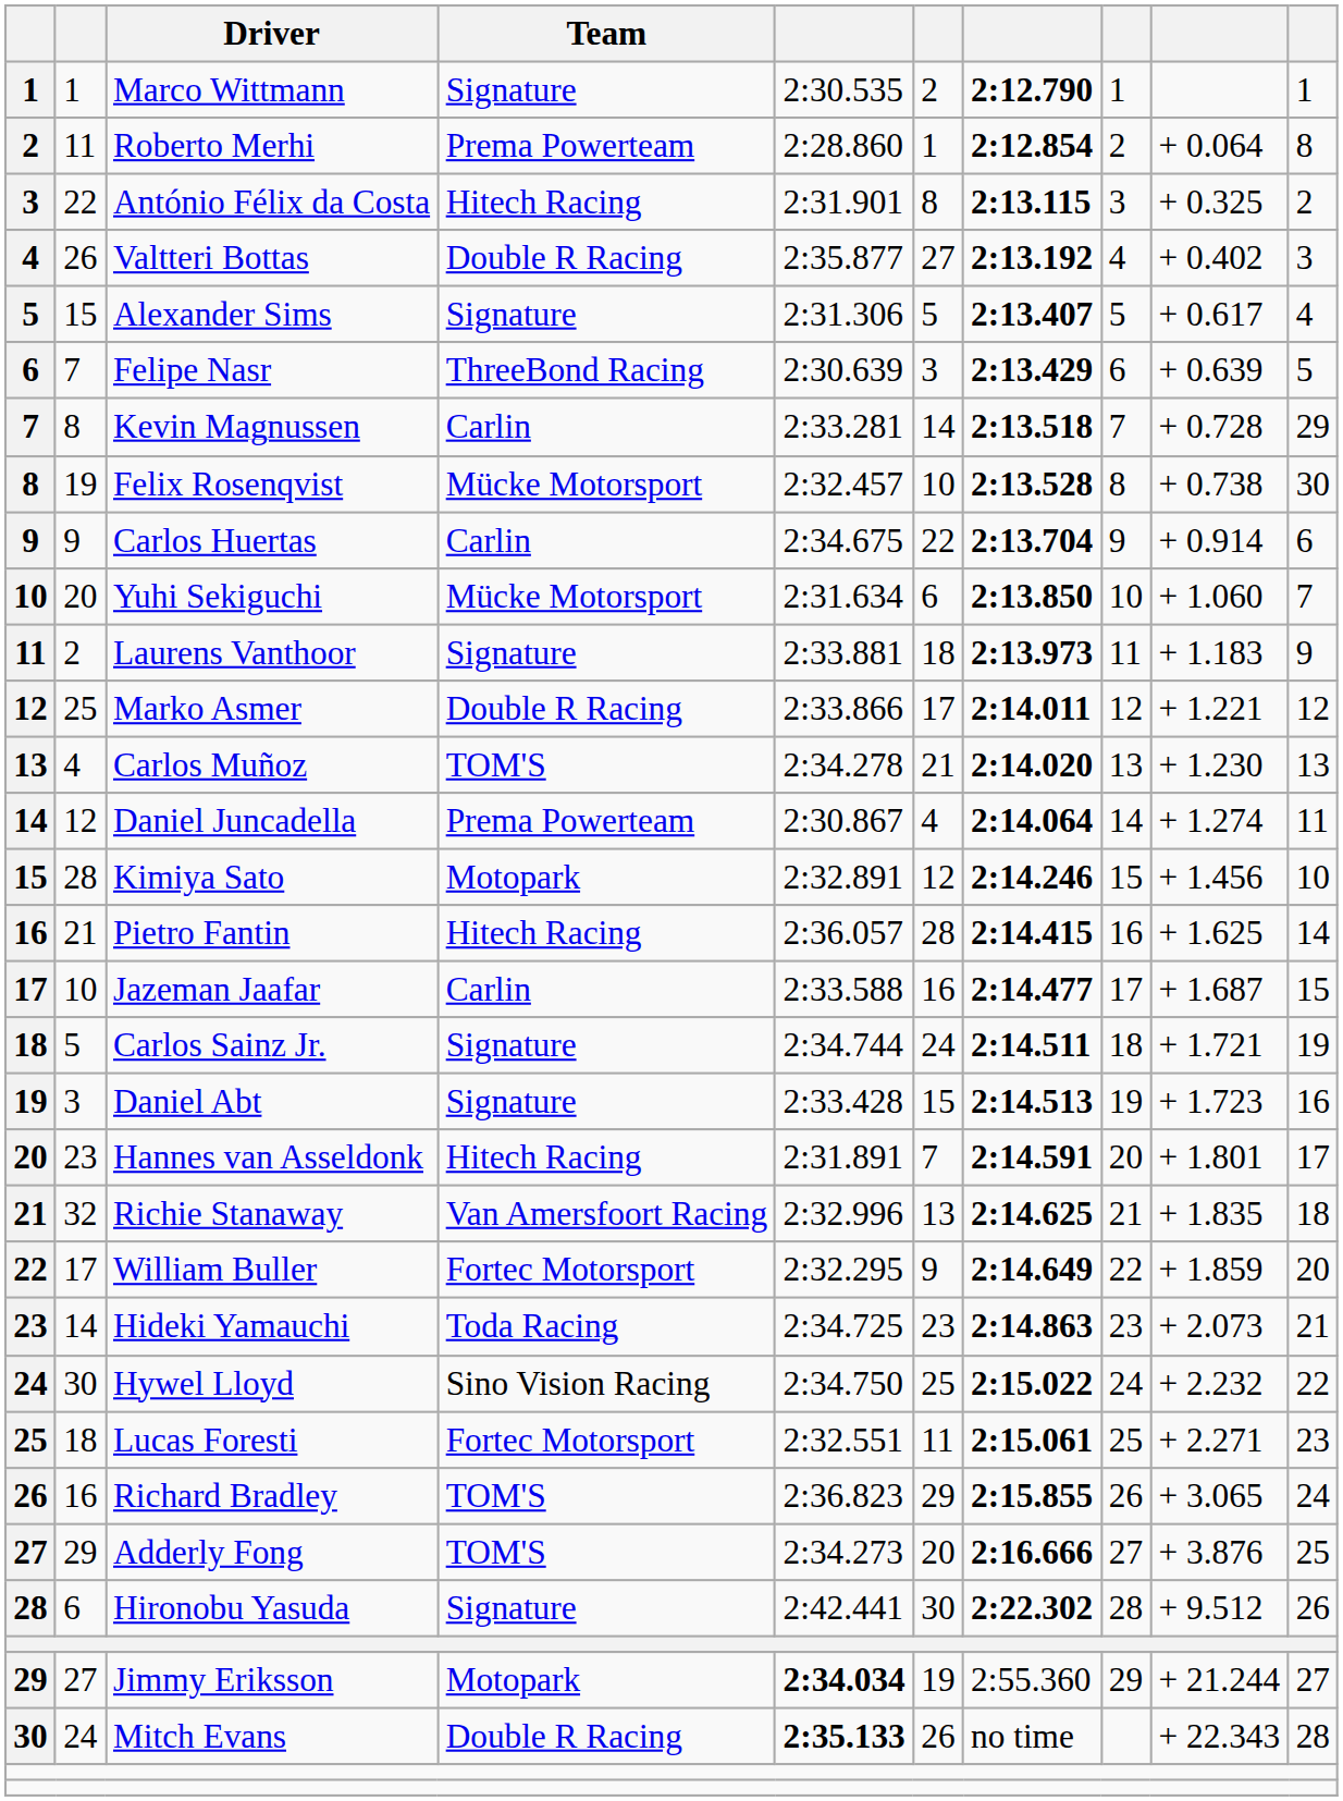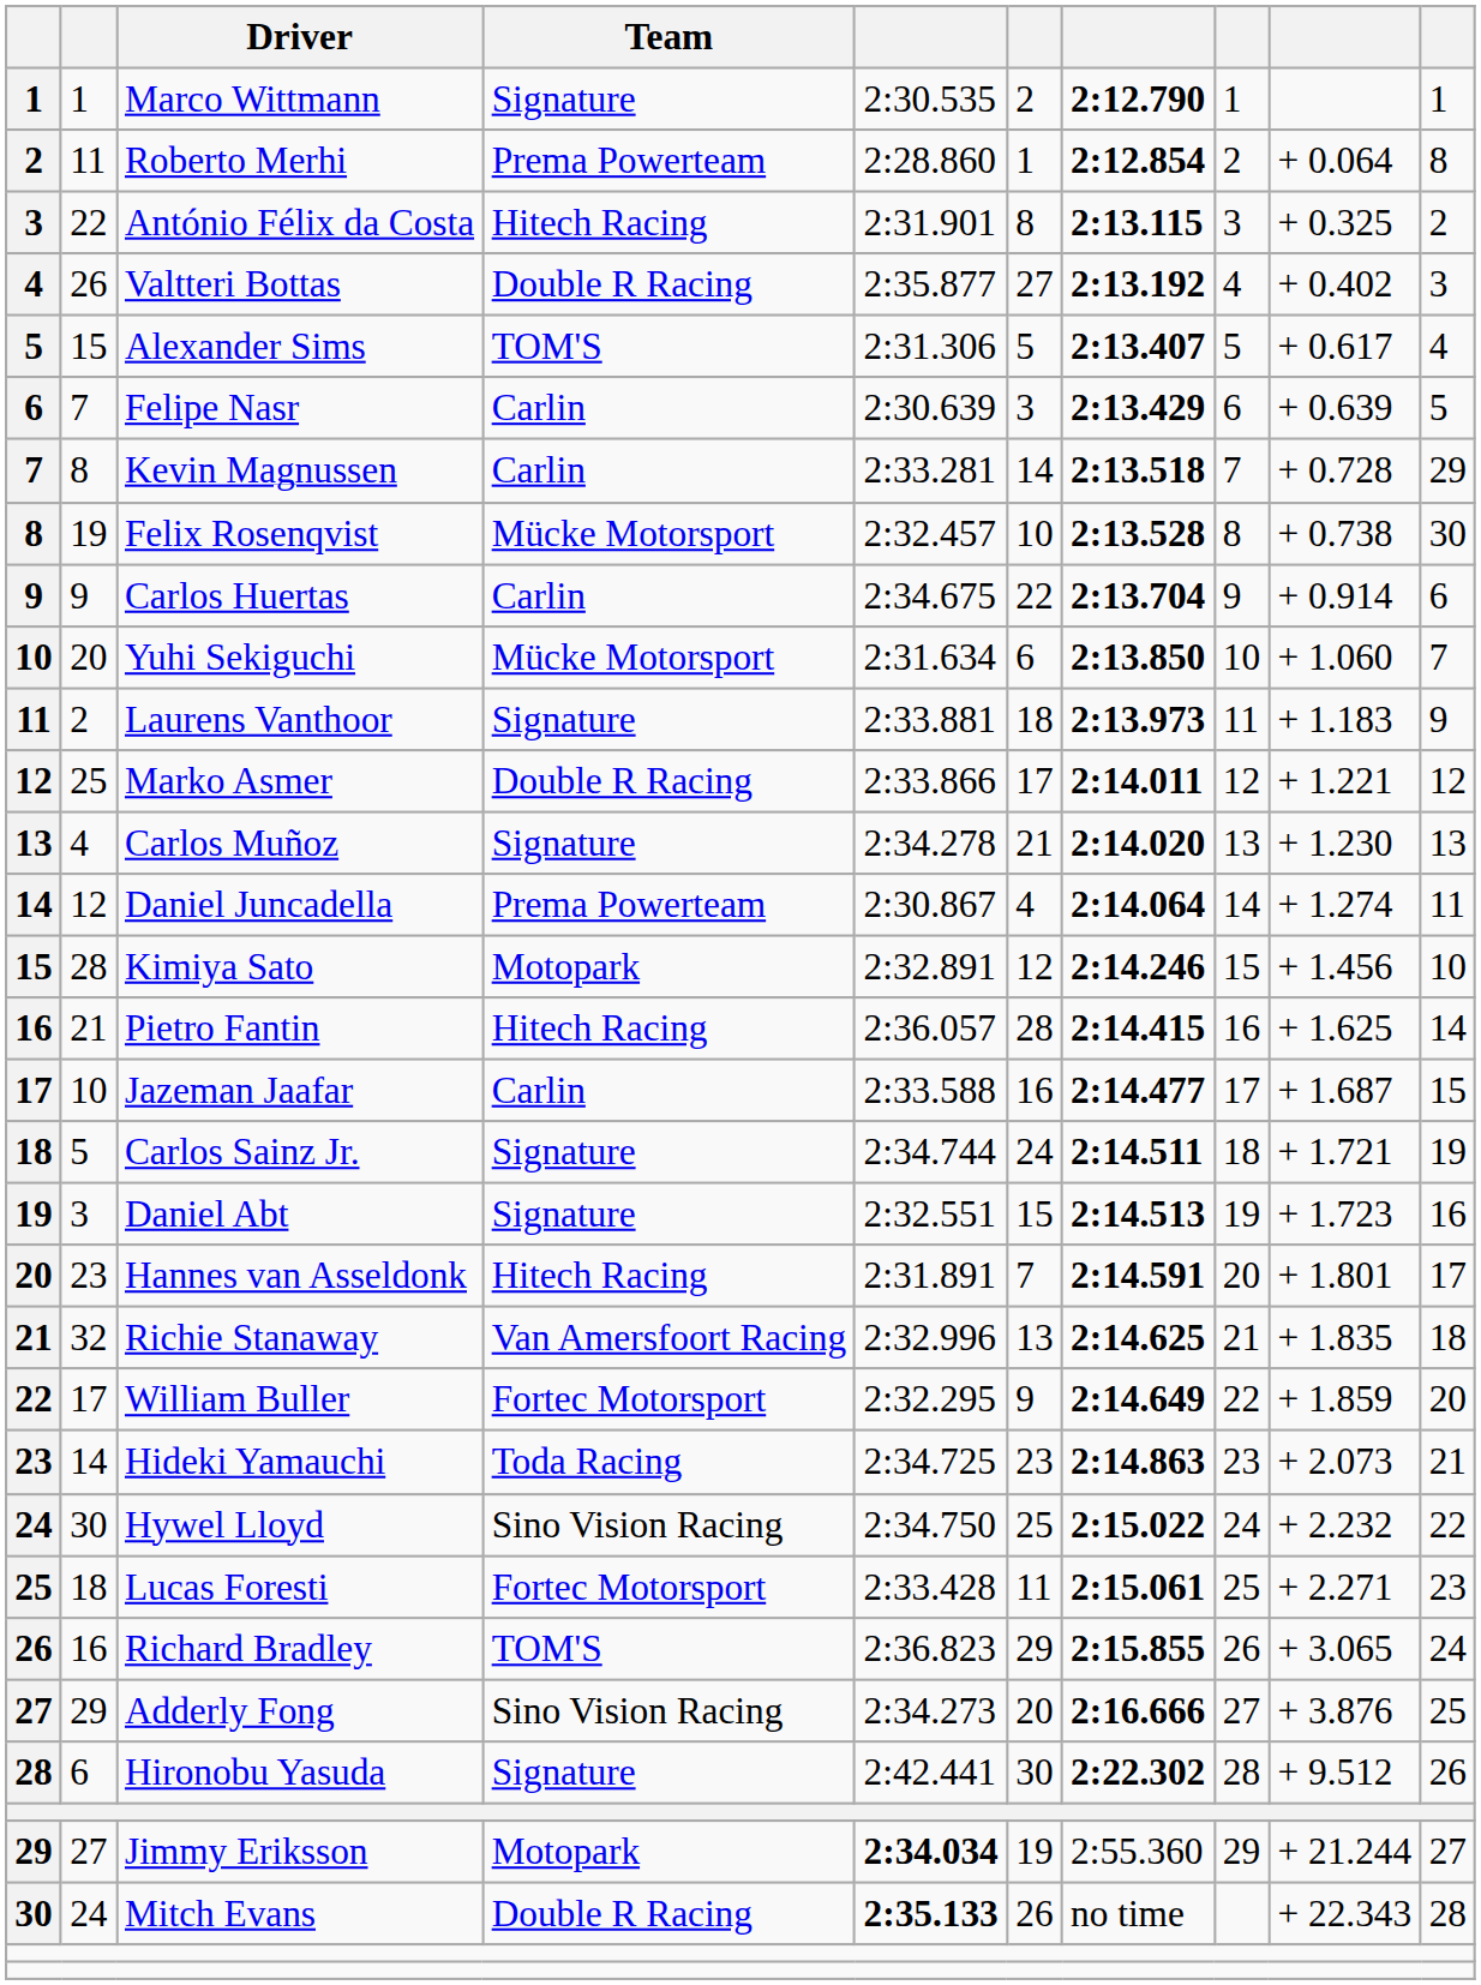 <table class="wikitable" style="font-size: 95%;">
 <tr>
 <th scope="col"></th>
 <th scope="col"></th>
 <th scope="col">Driver</th>
 <th scope="col">Team</th>
 <th scope="col"></th>
 <th scope="col"></th>
 <th scope="col"></th>
 <th scope="col"></th>
 <th scope="col"></th>
 <th scope="col"></th>
 </tr>
 <tr>
 <th scope="row">1</th>
 <td>1</td>
 <td> <a href='#'>Marco Wittmann</a></td>
 <td><a href='#'>Signature</a></td>
 <td>2:30.535</td>
 <td>2</td>
 <td><strong>2:12.790</strong></td>
 <td>1</td>
 <td></td>
 <td>1</td>
 </tr>
 <tr>
 <th scope="row">2</th>
 <td>11</td>
 <td> <a href='#'>Roberto Merhi</a></td>
 <td><a href='#'>Prema Powerteam</a></td>
 <td>2:28.860</td>
 <td>1</td>
 <td><strong>2:12.854</strong></td>
 <td>2</td>
 <td>+ 0.064</td>
 <td>8</td>
 </tr>
 <tr>
 <th scope="row">3</th>
 <td>22</td>
 <td> <a href='#'>António Félix da Costa</a></td>
 <td><a href='#'>Hitech Racing</a></td>
 <td>2:31.901</td>
 <td>8</td>
 <td><strong>2:13.115</strong></td>
 <td>3</td>
 <td>+ 0.325</td>
 <td>2</td>
 </tr>
 <tr>
 <th scope="row">4</th>
 <td>26</td>
 <td> <a href='#'>Valtteri Bottas</a></td>
 <td><a href='#'>Double R Racing</a></td>
 <td>2:35.877</td>
 <td>27</td>
 <td><strong>2:13.192</strong></td>
 <td>4</td>
 <td>+ 0.402</td>
 <td>3</td>
 </tr>
 <tr>
 <th scope="row">5</th>
 <td>15</td>
 <td> <a href='#'>Alexander Sims</a></td>
-<td><a href='#'>Signature</a></td>
+<td><a href='#'>TOM'S</a></td>
 <td>2:31.306</td>
 <td>5</td>
 <td><strong>2:13.407</strong></td>
 <td>5</td>
 <td>+ 0.617</td>
 <td>4</td>
 </tr>
 <tr>
 <th scope="row">6</th>
 <td>7</td>
 <td> <a href='#'>Felipe Nasr</a></td>
-<td><a href='#'>ThreeBond Racing</a></td>
+<td><a href='#'>Carlin</a></td>
 <td>2:30.639</td>
 <td>3</td>
 <td><strong>2:13.429</strong></td>
 <td>6</td>
 <td>+ 0.639</td>
 <td>5</td>
 </tr>
 <tr>
 <th scope="row">7</th>
 <td>8</td>
 <td> <a href='#'>Kevin Magnussen</a></td>
 <td><a href='#'>Carlin</a></td>
 <td>2:33.281</td>
 <td>14</td>
 <td><strong>2:13.518</strong></td>
 <td>7</td>
 <td>+ 0.728</td>
 <td>29</td>
 </tr>
 <tr>
 <th scope="row">8</th>
 <td>19</td>
 <td> <a href='#'>Felix Rosenqvist</a></td>
 <td><a href='#'>Mücke Motorsport</a></td>
 <td>2:32.457</td>
 <td>10</td>
 <td><strong>2:13.528</strong></td>
 <td>8</td>
 <td>+ 0.738</td>
 <td>30</td>
 </tr>
 <tr>
 <th scope="row">9</th>
 <td>9</td>
 <td> <a href='#'>Carlos Huertas</a></td>
 <td><a href='#'>Carlin</a></td>
 <td>2:34.675</td>
 <td>22</td>
 <td><strong>2:13.704</strong></td>
 <td>9</td>
 <td>+ 0.914</td>
 <td>6</td>
 </tr>
 <tr>
 <th scope="row">10</th>
 <td>20</td>
 <td> <a href='#'>Yuhi Sekiguchi</a></td>
 <td><a href='#'>Mücke Motorsport</a></td>
 <td>2:31.634</td>
 <td>6</td>
 <td><strong>2:13.850</strong></td>
 <td>10</td>
 <td>+ 1.060</td>
 <td>7</td>
 </tr>
 <tr>
 <th scope="row">11</th>
 <td>2</td>
 <td> <a href='#'>Laurens Vanthoor</a></td>
 <td><a href='#'>Signature</a></td>
 <td>2:33.881</td>
 <td>18</td>
 <td><strong>2:13.973</strong></td>
 <td>11</td>
 <td>+ 1.183</td>
 <td>9</td>
 </tr>
 <tr>
 <th scope="row">12</th>
 <td>25</td>
 <td> <a href='#'>Marko Asmer</a></td>
 <td><a href='#'>Double R Racing</a></td>
 <td>2:33.866</td>
 <td>17</td>
 <td><strong>2:14.011</strong></td>
 <td>12</td>
 <td>+ 1.221</td>
 <td>12</td>
 </tr>
 <tr>
 <th scope="row">13</th>
 <td>4</td>
 <td> <a href='#'>Carlos Muñoz</a></td>
-<td><a href='#'>TOM'S</a></td>
+<td><a href='#'>Signature</a></td>
 <td>2:34.278</td>
 <td>21</td>
 <td><strong>2:14.020</strong></td>
 <td>13</td>
 <td>+ 1.230</td>
 <td>13</td>
 </tr>
 <tr>
 <th scope="row">14</th>
 <td>12</td>
 <td> <a href='#'>Daniel Juncadella</a></td>
 <td><a href='#'>Prema Powerteam</a></td>
 <td>2:30.867</td>
 <td>4</td>
 <td><strong>2:14.064</strong></td>
 <td>14</td>
 <td>+ 1.274</td>
 <td>11</td>
 </tr>
 <tr>
 <th scope="row">15</th>
 <td>28</td>
 <td> <a href='#'>Kimiya Sato</a></td>
 <td><a href='#'>Motopark</a></td>
 <td>2:32.891</td>
 <td>12</td>
 <td><strong>2:14.246</strong></td>
 <td>15</td>
 <td>+ 1.456</td>
 <td>10</td>
 </tr>
 <tr>
 <th scope="row">16</th>
 <td>21</td>
 <td> <a href='#'>Pietro Fantin</a></td>
 <td><a href='#'>Hitech Racing</a></td>
 <td>2:36.057</td>
 <td>28</td>
 <td><strong>2:14.415</strong></td>
 <td>16</td>
 <td>+ 1.625</td>
 <td>14</td>
 </tr>
 <tr>
 <th scope="row">17</th>
 <td>10</td>
 <td> <a href='#'>Jazeman Jaafar</a></td>
 <td><a href='#'>Carlin</a></td>
 <td>2:33.588</td>
 <td>16</td>
 <td><strong>2:14.477</strong></td>
 <td>17</td>
 <td>+ 1.687</td>
 <td>15</td>
 </tr>
 <tr>
 <th scope="row">18</th>
 <td>5</td>
 <td> <a href='#'>Carlos Sainz Jr.</a></td>
 <td><a href='#'>Signature</a></td>
 <td>2:34.744</td>
 <td>24</td>
 <td><strong>2:14.511</strong></td>
 <td>18</td>
 <td>+ 1.721</td>
 <td>19</td>
 </tr>
 <tr>
 <th scope="row">19</th>
 <td>3</td>
 <td> <a href='#'>Daniel Abt</a></td>
 <td><a href='#'>Signature</a></td>
-<td>2:33.428</td>
+<td>2:32.551</td>
 <td>15</td>
 <td><strong>2:14.513</strong></td>
 <td>19</td>
 <td>+ 1.723</td>
 <td>16</td>
 </tr>
 <tr>
 <th scope="row">20</th>
 <td>23</td>
 <td> <a href='#'>Hannes van Asseldonk</a></td>
 <td><a href='#'>Hitech Racing</a></td>
 <td>2:31.891</td>
 <td>7</td>
 <td><strong>2:14.591</strong></td>
 <td>20</td>
 <td>+ 1.801</td>
 <td>17</td>
 </tr>
 <tr>
 <th scope="row">21</th>
 <td>32</td>
 <td> <a href='#'>Richie Stanaway</a></td>
 <td><a href='#'>Van Amersfoort Racing</a></td>
 <td>2:32.996</td>
 <td>13</td>
 <td><strong>2:14.625</strong></td>
 <td>21</td>
 <td>+ 1.835</td>
 <td>18</td>
 </tr>
 <tr>
 <th scope="row">22</th>
 <td>17</td>
 <td> <a href='#'>William Buller</a></td>
 <td><a href='#'>Fortec Motorsport</a></td>
 <td>2:32.295</td>
 <td>9</td>
 <td><strong>2:14.649</strong></td>
 <td>22</td>
 <td>+ 1.859</td>
 <td>20</td>
 </tr>
 <tr>
 <th scope="row">23</th>
 <td>14</td>
 <td> <a href='#'>Hideki Yamauchi</a></td>
 <td><a href='#'>Toda Racing</a></td>
 <td>2:34.725</td>
 <td>23</td>
 <td><strong>2:14.863</strong></td>
 <td>23</td>
 <td>+ 2.073</td>
 <td>21</td>
 </tr>
 <tr>
 <th scope="row">24</th>
 <td>30</td>
 <td> <a href='#'>Hywel Lloyd</a></td>
 <td>Sino Vision Racing</td>
 <td>2:34.750</td>
 <td>25</td>
 <td><strong>2:15.022</strong></td>
 <td>24</td>
 <td>+ 2.232</td>
 <td>22</td>
 </tr>
 <tr>
 <th scope="row">25</th>
 <td>18</td>
 <td> <a href='#'>Lucas Foresti</a></td>
 <td><a href='#'>Fortec Motorsport</a></td>
-<td>2:32.551</td>
+<td>2:33.428</td>
 <td>11</td>
 <td><strong>2:15.061</strong></td>
 <td>25</td>
 <td>+ 2.271</td>
 <td>23</td>
 </tr>
 <tr>
 <th scope="row">26</th>
 <td>16</td>
 <td> <a href='#'>Richard Bradley</a></td>
 <td><a href='#'>TOM'S</a></td>
 <td>2:36.823</td>
 <td>29</td>
 <td><strong>2:15.855</strong></td>
 <td>26</td>
 <td>+ 3.065</td>
 <td>24</td>
 </tr>
 <tr>
 <th scope="row">27</th>
 <td>29</td>
 <td> <a href='#'>Adderly Fong</a></td>
-<td><a href='#'>TOM'S</a></td>
+<td>Sino Vision Racing</td>
 <td>2:34.273</td>
 <td>20</td>
 <td><strong>2:16.666</strong></td>
 <td>27</td>
 <td>+ 3.876</td>
 <td>25</td>
 </tr>
 <tr>
 <th scope="row">28</th>
 <td>6</td>
 <td> <a href='#'>Hironobu Yasuda</a></td>
 <td><a href='#'>Signature</a></td>
 <td>2:42.441</td>
 <td>30</td>
 <td><strong>2:22.302</strong></td>
 <td>28</td>
 <td>+ 9.512</td>
 <td>26</td>
 </tr>
 <tr>
 <th colspan=10></th>
 </tr>
 <tr>
 <th scope="row">29</th>
 <td>27</td>
 <td> <a href='#'>Jimmy Eriksson</a></td>
 <td><a href='#'>Motopark</a></td>
 <td><strong>2:34.034</strong></td>
 <td>19</td>
 <td>2:55.360</td>
 <td>29</td>
 <td>+ 21.244</td>
 <td>27</td>
 </tr>
 <tr>
 <th scope="row">30</th>
 <td>24</td>
 <td> <a href='#'>Mitch Evans</a></td>
 <td><a href='#'>Double R Racing</a></td>
 <td><strong>2:35.133</strong></td>
 <td>26</td>
 <td>no time</td>
 <td></td>
 <td>+ 22.343</td>
 <td>28</td>
 </tr>
 <tr>
 <td colspan=10></td>
 </tr>
 <tr>
 <td colspan=10></td>
 </tr>
 </table>
